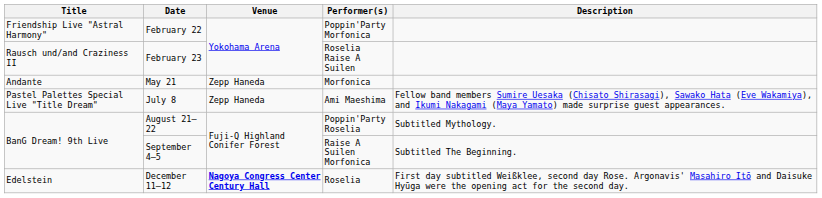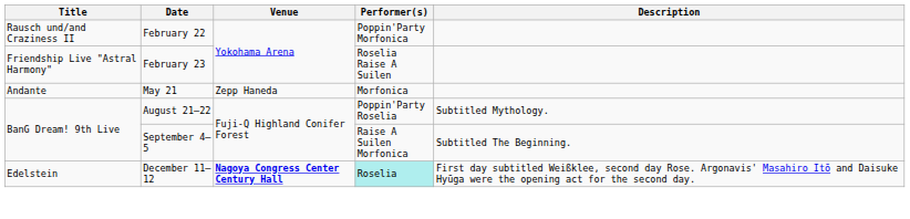 <table class="wikitable" text-align: center>
 <tr>
 <th>Title</th>
 <th>Date</th>
 <th>Venue</th>
 <th>Performer(s)</th>
 <th>Description</th>
 </tr>
 <tr>
-<td>Friendship Live "Astral Harmony"</td>
+<td>Rausch und/and Craziness II</td>
 <td>February 22</td>
 <td rowspan=2><a href='#'>Yokohama Arena</a></td>
 <td>Poppin'Party<br>Morfonica</td>
 <td></td>
 </tr>
 <tr>
-<td>Rausch und/and Craziness II</td>
+<td>Friendship Live "Astral Harmony"</td>
 <td>February 23</td>
 <td>Roselia<br>Raise A Suilen</td>
 <td></td>
 </tr>
 <tr>
 <td>Andante</td>
 <td>May 21</td>
 <td>Zepp Haneda</td>
 <td>Morfonica</td>
 <td></td>
-</tr>
-<tr>
-<td>Pastel Palettes Special Live "Title Dream"</td>
-<td>July 8</td>
-<td>Zepp Haneda</td>
-<td>Ami Maeshima</td>
-<td> Fellow band members <a href='#'>Sumire Uesaka</a> (<a href='#'>Chisato Shirasagi</a>), <a href='#'>Sawako Hata</a> (<a href='#'>Eve Wakamiya</a>), and <a href='#'>Ikumi Nakagami</a> (<a href='#'>Maya Yamato</a>) made surprise guest appearances.</td>
 </tr>
 <tr>
 <td rowspan=2>BanG Dream! 9th Live</td>
 <td>August 21–22</td>
 <td rowspan=2>Fuji-Q Highland Conifer Forest</td>
 <td>Poppin'Party<br>Roselia</td>
 <td>Subtitled Mythology.</td>
 </tr>
 <tr>
 <td>September 4–5</td>
 <td>Raise A Suilen<br>Morfonica</td>
 <td>Subtitled The Beginning.</td>
 </tr>
 <tr>
 <td>Edelstein</td>
 <td>December 11–12</td>
 <td><strong><a href='#'>Nagoya Congress Center Century Hall</a></strong></td>
-<td>Roselia</td>
+<td style="background: paleturquoise;">Roselia</td>
 <td>First day subtitled Weißklee, second day Rose. Argonavis' <a href='#'>Masahiro Itō</a> and Daisuke Hyūga were the opening act for the second day.</td>
 </tr>
 </table>
